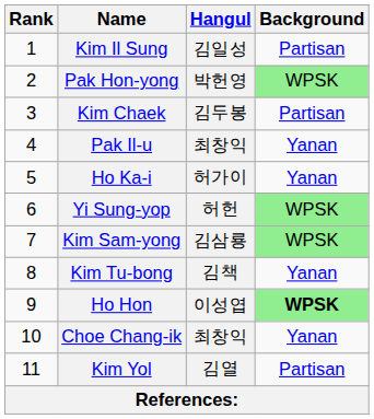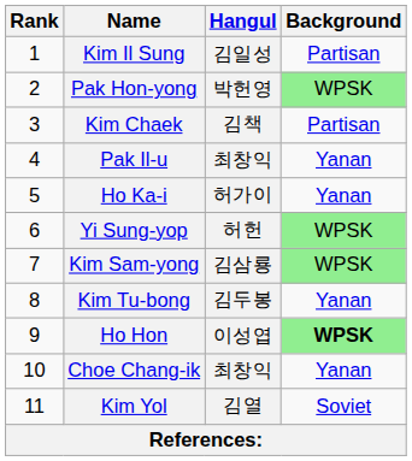 <table class="wikitable sortable">
 <tr>
 <th scope="col">Rank<br></th>
 <th scope="col">Name</th>
 <th class="unsortable"><a href='#'>Hangul</a></th>
 <th>Background</th>
 </tr>
 <tr>
 <td align="center">1</td>
 <th align="center" scope="row" style="font-weight:normal;"><a href='#'>Kim Il Sung</a></th>
 <th align="center" scope="row" style="font-weight:normal;">김일성</th>
 <td align="center"><a href='#'>Partisan</a></td>
 </tr>
 <tr>
 <td align="center">2</td>
 <th align="center" scope="row" style="font-weight:normal;"><a href='#'>Pak Hon-yong</a></th>
 <th align="center" scope="row" style="font-weight:normal;">박헌영</th>
 <td align="center" style="background: LightGreen">WPSK</td>
 </tr>
 <tr>
 <td align="center">3</td>
 <th align="center" scope="row" style="font-weight:normal;"><a href='#'>Kim Chaek</a></th>
-<th align="center" scope="row" style="font-weight:normal;">김두봉</th>
+<th align="center" scope="row" style="font-weight:normal;">김책</th>
 <td align="center"><a href='#'>Partisan</a></td>
 </tr>
 <tr>
 <td align="center">4</td>
 <th align="center" scope="row" style="font-weight:normal;"><a href='#'>Pak Il-u</a></th>
 <th align="center" scope="row" style="font-weight:normal;">최창익</th>
 <td align="center"><a href='#'>Yanan</a></td>
 </tr>
 <tr>
 <td align="center">5</td>
 <th align="center" scope="row" style="font-weight:normal;"><a href='#'>Ho Ka-i</a></th>
 <th align="center" scope="row" style="font-weight:normal;">허가이</th>
 <td align="center"><a href='#'>Yanan</a></td>
 </tr>
 <tr>
 <td align="center">6</td>
 <th align="center" scope="row" style="font-weight:normal;"><a href='#'>Yi Sung-yop</a></th>
 <th align="center" scope="row" style="font-weight:normal;">허헌</th>
 <td align="center" style="background: LightGreen">WPSK</td>
 </tr>
 <tr>
 <td align="center">7</td>
 <th align="center" scope="row" style="font-weight:normal;"><a href='#'>Kim Sam-yong</a></th>
 <th align="center" scope="row" style="font-weight:normal;">김삼룡</th>
 <td align="center" style="background: LightGreen">WPSK</td>
 </tr>
 <tr>
 <td align="center">8</td>
 <th align="center" scope="row" style="font-weight:normal;"><a href='#'>Kim Tu-bong</a></th>
-<th align="center" scope="row" style="font-weight:normal;">김책</th>
+<th align="center" scope="row" style="font-weight:normal;">김두봉</th>
 <td align="center"><a href='#'>Yanan</a></td>
 </tr>
 <tr>
 <td align="center">9</td>
 <th align="center" scope="row" style="font-weight:normal;"><a href='#'>Ho Hon</a></th>
 <th align="center" scope="row" style="font-weight:normal;">이성엽</th>
 <td align="center" style="background: LightGreen"><strong>WPSK</strong></td>
 </tr>
 <tr>
 <td align="center">10</td>
 <th align="center" scope="row" style="font-weight:normal;"><a href='#'>Choe Chang-ik</a></th>
 <th align="center" scope="row" style="font-weight:normal;">최창익</th>
 <td align="center"><a href='#'>Yanan</a></td>
 </tr>
 <tr>
 <td align="center">11</td>
 <th align="center" scope="row" style="font-weight:normal;"><a href='#'>Kim Yol</a></th>
 <th align="center" scope="row" style="font-weight:normal;">김열</th>
-<td align="center"><a href='#'>Partisan</a></td>
+<td align="center"><a href='#'>Soviet</a></td>
 </tr>
 <tr>
 <th colspan="8" unsortable><strong>References:</strong><br></th>
 </tr>
 </table>
